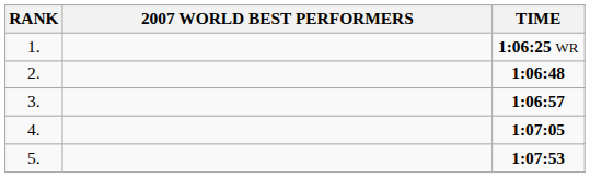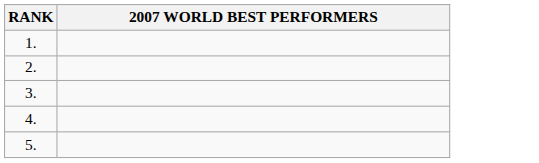 <table class="wikitable" style="border-collapse: collapse; font-size: 90%;">
 <tr>
 <th>RANK</th>
 <th align="center" style="width: 25em">2007 WORLD BEST PERFORMERS</th>
-<th align="center" style="width: 5em">TIME</th>
 </tr>
 <tr>
 <td align="center">1.</td>
 <td></td>
-<td align="center"><strong>1:06:25</strong> <small>WR</small></td>
 </tr>
 <tr>
 <td align="center">2.</td>
 <td></td>
-<td align="center"><strong>1:06:48</strong></td>
 </tr>
 <tr>
 <td align="center">3.</td>
 <td></td>
-<td align="center"><strong>1:06:57</strong></td>
 </tr>
 <tr>
 <td align="center">4.</td>
 <td></td>
-<td align="center"><strong>1:07:05</strong></td>
 </tr>
 <tr>
 <td align="center">5.</td>
 <td></td>
-<td align="center"><strong>1:07:53</strong></td>
 </tr>
 </table>
